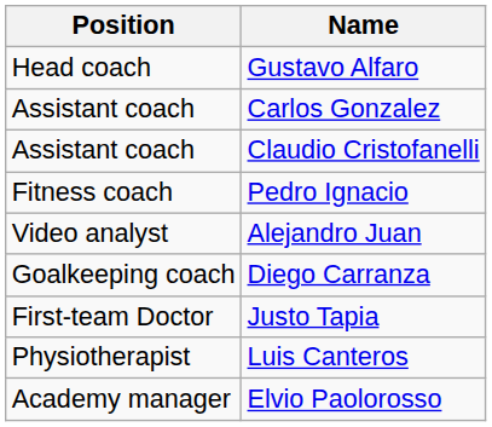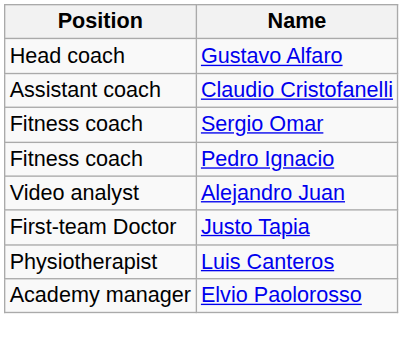 <table class="wikitable">
 <tr>
 <th>Position</th>
 <th>Name</th>
 </tr>
 <tr>
 <td>Head coach</td>
 <td> <a href='#'>Gustavo Alfaro</a></td>
 </tr>
 <tr>
 <td>Assistant coach</td>
-<td> <a href='#'>Carlos Gonzalez</a></td>
+<td> <a href='#'>Claudio Cristofanelli</a></td>
 </tr>
 <tr>
-<td>Assistant coach</td>
-<td> <a href='#'>Claudio Cristofanelli</a></td>
+<td>Fitness coach</td>
+<td> <a href='#'>Sergio Omar</a></td>
 </tr>
 <tr>
 <td>Fitness coach</td>
 <td> <a href='#'>Pedro Ignacio</a></td>
 </tr>
 <tr>
 <td>Video analyst</td>
 <td> <a href='#'>Alejandro Juan</a></td>
-</tr>
-<tr>
-<td>Goalkeeping coach</td>
-<td> <a href='#'>Diego Carranza</a></td>
 </tr>
 <tr>
 <td>First-team Doctor</td>
 <td> <a href='#'>Justo Tapia</a></td>
 </tr>
 <tr>
 <td>Physiotherapist</td>
 <td> <a href='#'>Luis Canteros</a></td>
 </tr>
 <tr>
 <td>Academy manager</td>
 <td> <a href='#'>Elvio Paolorosso</a></td>
 </tr>
 </table>
